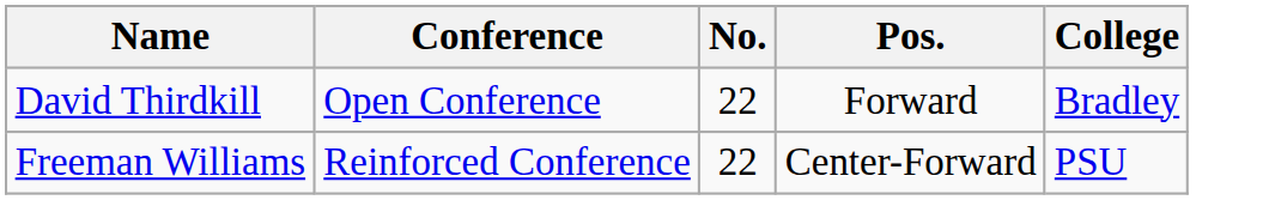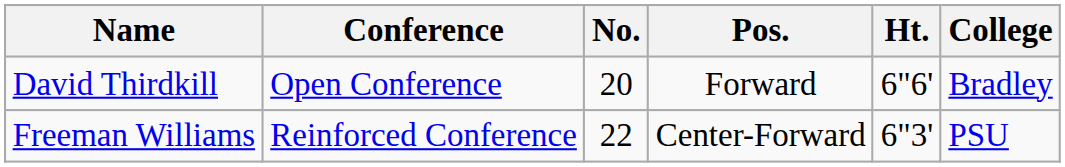 <table class="wikitable" border="1">
 <tr>
 <th>Name</th>
 <th>Conference</th>
 <th>No.</th>
 <th>Pos.</th>
+<th>Ht.</th>
 <th>College</th>
 </tr>
 <tr>
 <td><a href='#'>David Thirdkill</a></td>
 <td><a href='#'>Open Conference</a></td>
-<td align="center">22</td>
+<td align="center">20</td>
 <td align="center">Forward</td>
+<td align="center">6"6'</td>
 <td><a href='#'>Bradley</a></td>
 </tr>
 <tr>
 <td><a href='#'>Freeman Williams</a></td>
 <td><a href='#'>Reinforced Conference</a></td>
 <td align="center">22</td>
 <td align="center">Center-Forward</td>
+<td align="center">6"3'</td>
 <td><a href='#'>PSU</a></td>
 </tr>
 </table>
